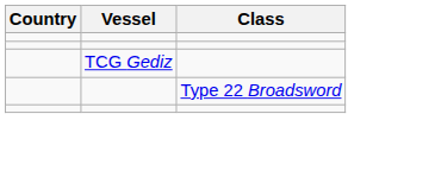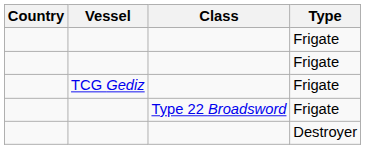 <table class="wikitable">
 <tr>
 <th>Country</th>
 <th>Vessel</th>
 <th>Class</th>
+<th>Type</th>
 </tr>
 <tr>
 <td></td>
 <td></td>
 <td></td>
+<td>Frigate</td>
 </tr>
 <tr>
 <td></td>
 <td></td>
 <td></td>
+<td>Frigate</td>
 </tr>
 <tr>
 <td></td>
 <td><a href='#'>TCG <em>Gediz</em></a></td>
 <td></td>
+<td>Frigate</td>
 </tr>
 <tr>
 <td></td>
 <td></td>
 <td><a href='#'>Type 22 <em>Broadsword</em></a></td>
+<td>Frigate</td>
 </tr>
 <tr>
 <td></td>
 <td></td>
 <td></td>
+<td>Destroyer</td>
 </tr>
 </table>
